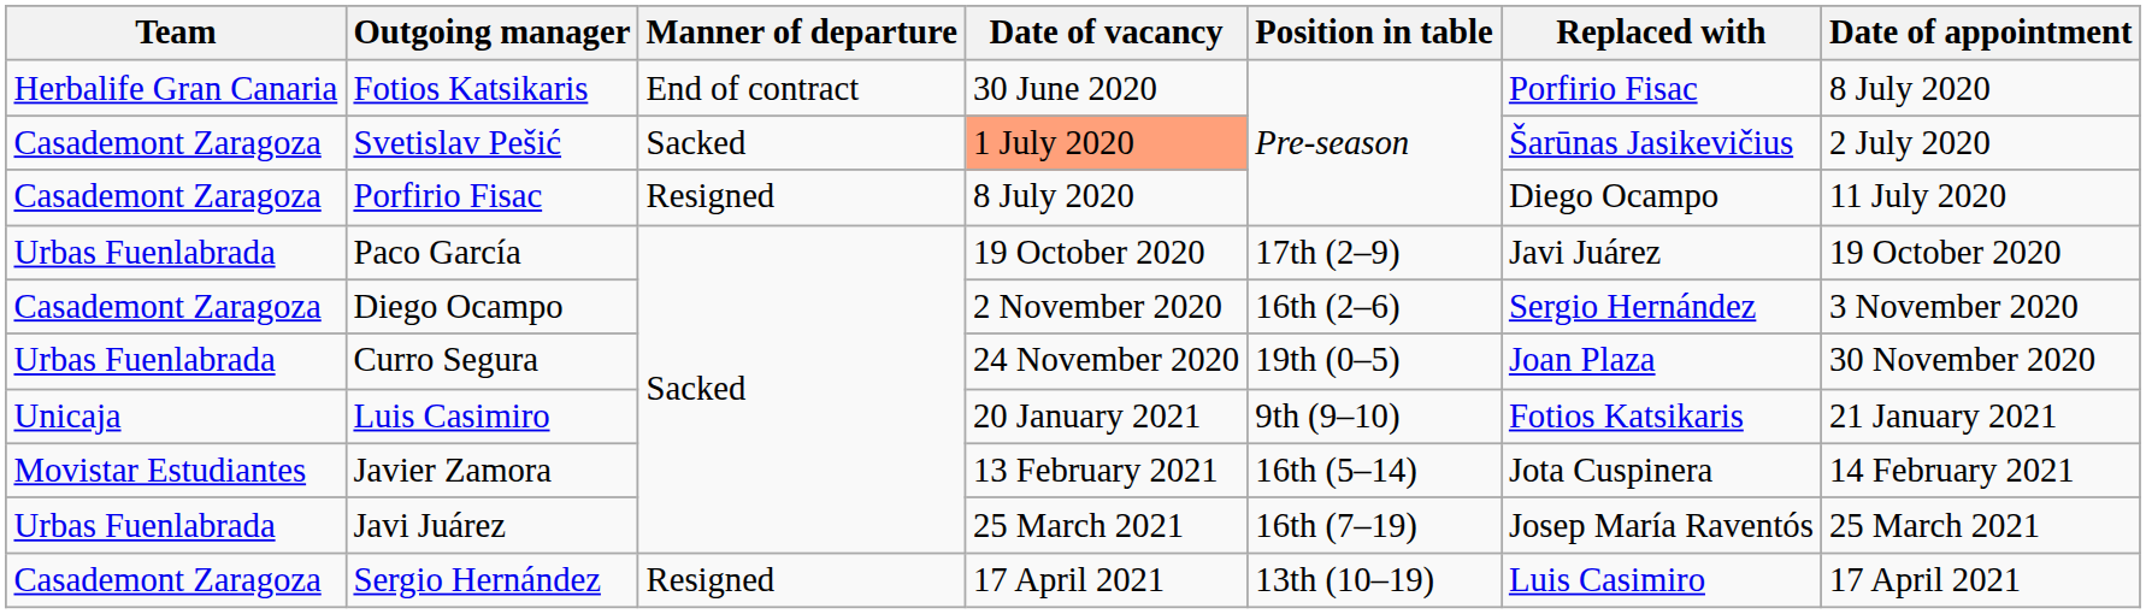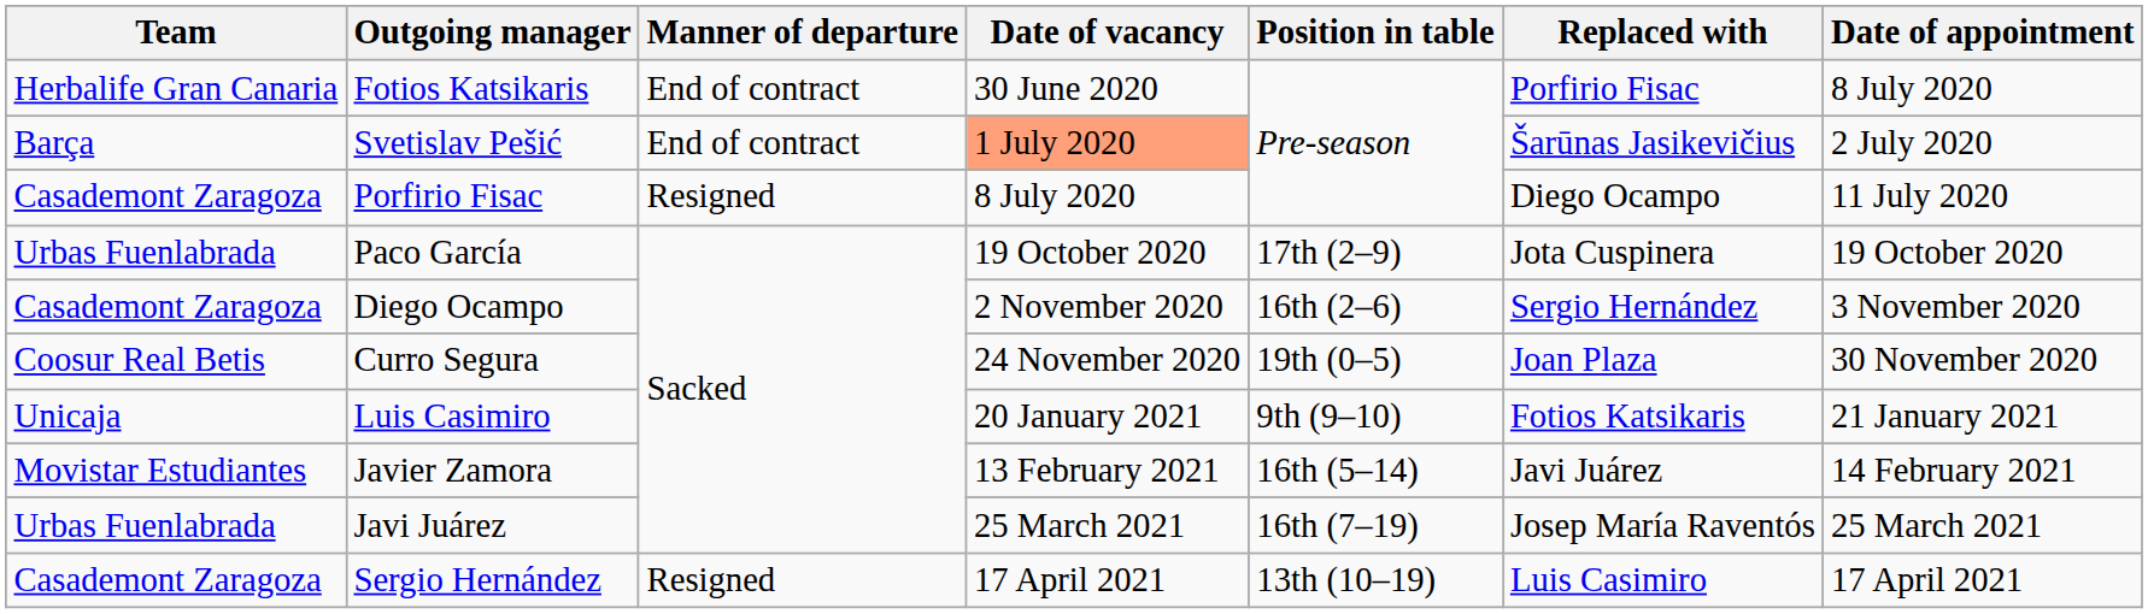 <table class="wikitable sortable">
 <tr>
 <th>Team</th>
 <th>Outgoing manager</th>
 <th>Manner of departure</th>
 <th>Date of vacancy</th>
 <th>Position in table</th>
 <th>Replaced with</th>
 <th>Date of appointment</th>
 </tr>
 <tr>
 <td><a href='#'>Herbalife Gran Canaria</a></td>
 <td> <a href='#'>Fotios Katsikaris</a></td>
 <td>End of contract</td>
 <td>30 June 2020</td>
 <td rowspan=3><em>Pre-season</em></td>
 <td> <a href='#'>Porfirio Fisac</a></td>
 <td>8 July 2020</td>
 </tr>
 <tr>
-<td><a href='#'>Casademont Zaragoza</a></td>
+<td><a href='#'>Barça</a></td>
 <td> <a href='#'>Svetislav Pešić</a></td>
-<td>Sacked</td>
+<td>End of contract</td>
 <td style="background: lightsalmon;">1 July 2020</td>
 <td> <a href='#'>Šarūnas Jasikevičius</a></td>
 <td>2 July 2020</td>
 </tr>
 <tr>
 <td><a href='#'>Casademont Zaragoza</a></td>
 <td> <a href='#'>Porfirio Fisac</a></td>
 <td>Resigned</td>
 <td>8 July 2020</td>
 <td> Diego Ocampo</td>
 <td>11 July 2020</td>
 </tr>
 <tr>
 <td><a href='#'>Urbas Fuenlabrada</a></td>
 <td> Paco García</td>
 <td rowspan=6>Sacked</td>
 <td>19 October 2020</td>
 <td>17th (2–9)</td>
-<td> Javi Juárez</td>
+<td> Jota Cuspinera</td>
 <td>19 October 2020</td>
 </tr>
 <tr>
 <td><a href='#'>Casademont Zaragoza</a></td>
 <td> Diego Ocampo</td>
 <td>2 November 2020</td>
 <td>16th (2–6)</td>
 <td> <a href='#'>Sergio Hernández</a></td>
 <td>3 November 2020</td>
 </tr>
 <tr>
-<td><a href='#'>Urbas Fuenlabrada</a></td>
+<td><a href='#'>Coosur Real Betis</a></td>
 <td> Curro Segura</td>
 <td>24 November 2020</td>
 <td>19th (0–5)</td>
 <td> <a href='#'>Joan Plaza</a></td>
 <td>30 November 2020</td>
 </tr>
 <tr>
 <td><a href='#'>Unicaja</a></td>
 <td> <a href='#'>Luis Casimiro</a></td>
 <td>20 January 2021</td>
 <td>9th (9–10)</td>
 <td> <a href='#'>Fotios Katsikaris</a></td>
 <td>21 January 2021</td>
 </tr>
 <tr>
 <td><a href='#'>Movistar Estudiantes</a></td>
 <td> Javier Zamora</td>
 <td>13 February 2021</td>
 <td>16th (5–14)</td>
-<td> Jota Cuspinera</td>
+<td> Javi Juárez</td>
 <td>14 February 2021</td>
 </tr>
 <tr>
 <td><a href='#'>Urbas Fuenlabrada</a></td>
 <td> Javi Juárez</td>
 <td>25 March 2021</td>
 <td>16th (7–19)</td>
 <td> Josep María Raventós</td>
 <td>25 March 2021</td>
 </tr>
 <tr>
 <td><a href='#'>Casademont Zaragoza</a></td>
 <td> <a href='#'>Sergio Hernández</a></td>
 <td>Resigned</td>
 <td>17 April 2021</td>
 <td>13th (10–19)</td>
 <td> <a href='#'>Luis Casimiro</a></td>
 <td>17 April 2021</td>
 </tr>
 </table>
